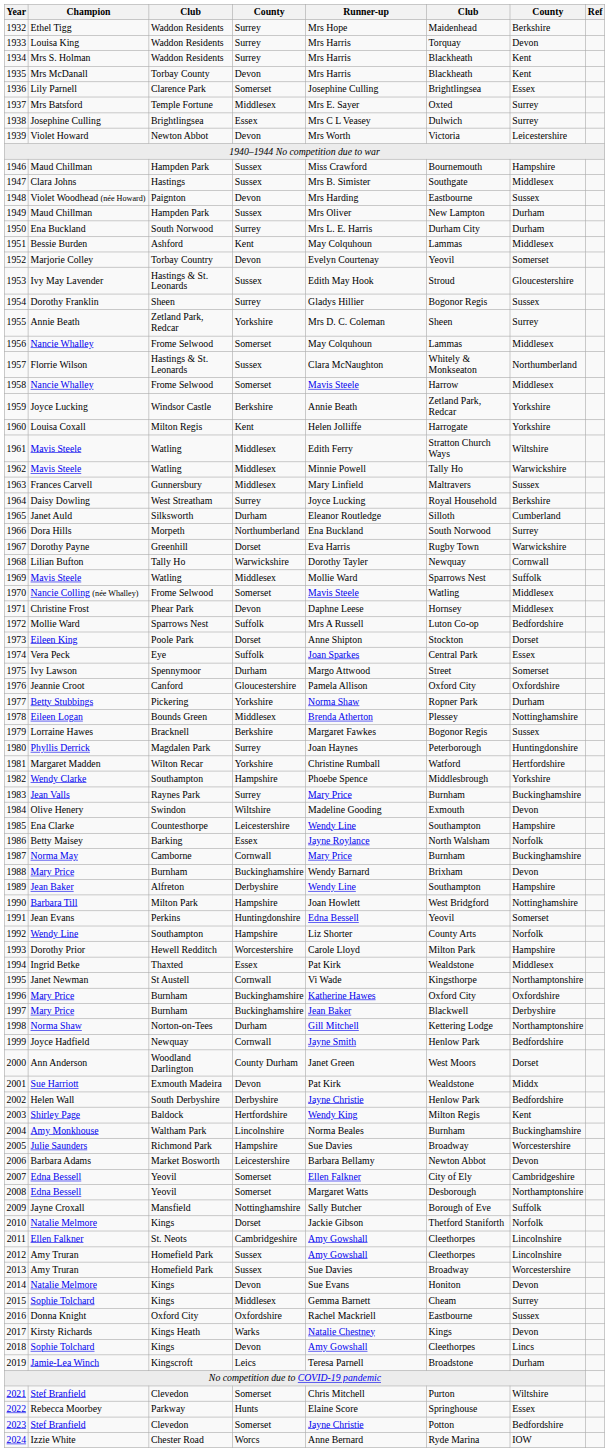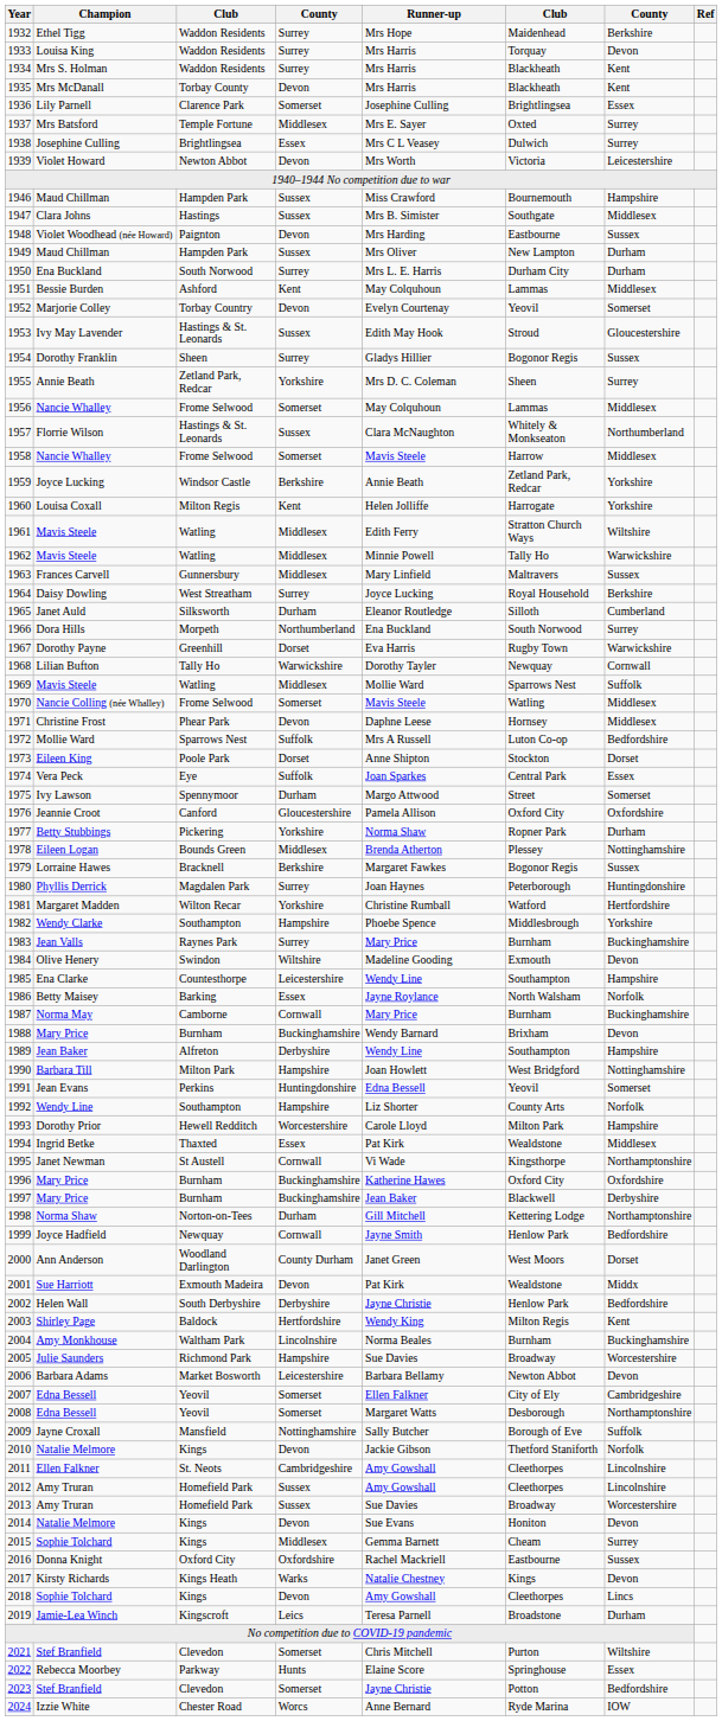 <table class="wikitable">
 <tr>
 <th width="30">Year</th>
 <th width="190">Champion</th>
 <th width="130">Club</th>
 <th width="80">County</th>
 <th width="190">Runner-up</th>
 <th width="130">Club</th>
 <th width="80">County</th>
 <th width="20">Ref</th>
 </tr>
 <tr>
 <td align=center>1932</td>
 <td>Ethel Tigg</td>
 <td>Waddon Residents</td>
 <td>Surrey</td>
 <td>Mrs Hope</td>
 <td>Maidenhead</td>
 <td>Berkshire</td>
 <td></td>
 </tr>
 <tr>
 <td align=center>1933</td>
 <td>Louisa King</td>
 <td>Waddon Residents</td>
 <td>Surrey</td>
 <td>Mrs Harris</td>
 <td>Torquay</td>
 <td>Devon</td>
 <td></td>
 </tr>
 <tr>
 <td align=center>1934</td>
 <td>Mrs S. Holman</td>
 <td>Waddon Residents</td>
 <td>Surrey</td>
 <td>Mrs Harris</td>
 <td>Blackheath</td>
 <td>Kent</td>
 <td></td>
 </tr>
 <tr>
 <td align=center>1935</td>
 <td>Mrs McDanall</td>
 <td>Torbay County</td>
 <td>Devon</td>
 <td>Mrs Harris</td>
 <td>Blackheath</td>
 <td>Kent</td>
 <td></td>
 </tr>
 <tr>
 <td align=center>1936</td>
 <td>Lily Parnell</td>
 <td>Clarence Park</td>
 <td>Somerset</td>
 <td>Josephine Culling</td>
 <td>Brightlingsea</td>
 <td>Essex</td>
 <td></td>
 </tr>
 <tr>
 <td align=center>1937</td>
 <td>Mrs Batsford</td>
 <td>Temple Fortune</td>
 <td>Middlesex</td>
 <td>Mrs E. Sayer</td>
 <td>Oxted</td>
 <td>Surrey</td>
 <td></td>
 </tr>
 <tr>
 <td align=center>1938</td>
 <td>Josephine Culling</td>
 <td>Brightlingsea</td>
 <td>Essex</td>
 <td>Mrs C L Veasey</td>
 <td>Dulwich</td>
 <td>Surrey</td>
 <td></td>
 </tr>
 <tr>
 <td align=center>1939</td>
 <td>Violet Howard</td>
 <td>Newton Abbot</td>
 <td>Devon</td>
 <td>Mrs Worth</td>
 <td>Victoria</td>
 <td>Leicestershire</td>
 <td></td>
 </tr>
 <tr align=center>
 <td colspan=8 bgcolor="ececec"><em>1940–1944 No competition due to war</em></td>
 </tr>
 <tr>
 <td align=center>1946</td>
 <td>Maud Chillman</td>
 <td>Hampden Park</td>
 <td>Sussex</td>
 <td>Miss Crawford</td>
 <td>Bournemouth</td>
 <td>Hampshire</td>
 <td></td>
 </tr>
 <tr>
 <td align=center>1947</td>
 <td>Clara Johns</td>
 <td>Hastings</td>
 <td>Sussex</td>
 <td>Mrs B. Simister</td>
 <td>Southgate</td>
 <td>Middlesex</td>
 <td></td>
 </tr>
 <tr>
 <td align=center>1948</td>
 <td>Violet Woodhead <small>(née Howard)</small></td>
 <td>Paignton</td>
 <td>Devon</td>
 <td>Mrs Harding</td>
 <td>Eastbourne</td>
 <td>Sussex</td>
 <td></td>
 </tr>
 <tr>
 <td align=center>1949</td>
 <td>Maud Chillman</td>
 <td>Hampden Park</td>
 <td>Sussex</td>
 <td>Mrs Oliver</td>
 <td>New Lampton</td>
 <td>Durham</td>
 <td></td>
 </tr>
 <tr>
 <td align=center>1950</td>
 <td>Ena Buckland</td>
 <td>South Norwood</td>
 <td>Surrey</td>
 <td>Mrs L. E. Harris</td>
 <td>Durham City</td>
 <td>Durham</td>
 <td></td>
 </tr>
 <tr>
 <td align=center>1951</td>
 <td>Bessie Burden</td>
 <td>Ashford</td>
 <td>Kent</td>
 <td>May Colquhoun</td>
 <td>Lammas</td>
 <td>Middlesex</td>
 <td></td>
 </tr>
 <tr>
 <td align=center>1952</td>
 <td>Marjorie Colley</td>
 <td>Torbay Country</td>
 <td>Devon</td>
 <td>Evelyn Courtenay</td>
 <td>Yeovil</td>
 <td>Somerset</td>
 <td></td>
 </tr>
 <tr>
 <td align=center>1953</td>
 <td>Ivy May Lavender</td>
 <td>Hastings & St. Leonards</td>
 <td>Sussex</td>
 <td>Edith May Hook</td>
 <td>Stroud</td>
 <td>Gloucestershire</td>
 <td></td>
 </tr>
 <tr>
 <td align=center>1954</td>
 <td>Dorothy Franklin</td>
 <td>Sheen</td>
 <td>Surrey</td>
 <td>Gladys Hillier</td>
 <td>Bogonor Regis</td>
 <td>Sussex</td>
 <td></td>
 </tr>
 <tr>
 <td align=center>1955</td>
 <td>Annie Beath</td>
 <td>Zetland Park, Redcar</td>
 <td>Yorkshire</td>
 <td>Mrs D. C. Coleman</td>
 <td>Sheen</td>
 <td>Surrey</td>
 <td></td>
 </tr>
 <tr>
 <td align=center>1956</td>
 <td><a href='#'>Nancie Whalley</a></td>
 <td>Frome Selwood</td>
 <td>Somerset</td>
 <td>May Colquhoun</td>
 <td>Lammas</td>
 <td>Middlesex</td>
 <td></td>
 </tr>
 <tr>
 <td align=center>1957</td>
 <td>Florrie Wilson</td>
 <td>Hastings & St. Leonards</td>
 <td>Sussex</td>
 <td>Clara McNaughton</td>
 <td>Whitely & Monkseaton</td>
 <td>Northumberland</td>
 <td></td>
 </tr>
 <tr>
 <td align=center>1958</td>
 <td><a href='#'>Nancie Whalley</a></td>
 <td>Frome Selwood</td>
 <td>Somerset</td>
 <td><a href='#'>Mavis Steele</a></td>
 <td>Harrow</td>
 <td>Middlesex</td>
 <td></td>
 </tr>
 <tr>
 <td align=center>1959</td>
 <td>Joyce Lucking</td>
 <td>Windsor Castle</td>
 <td>Berkshire</td>
 <td>Annie Beath</td>
 <td>Zetland Park, Redcar</td>
 <td>Yorkshire</td>
 <td></td>
 </tr>
 <tr>
 <td align=center>1960</td>
 <td>Louisa Coxall</td>
 <td>Milton Regis</td>
 <td>Kent</td>
 <td>Helen Jolliffe</td>
 <td>Harrogate</td>
 <td>Yorkshire</td>
 <td></td>
 </tr>
 <tr>
 <td align=center>1961</td>
 <td><a href='#'>Mavis Steele</a></td>
 <td>Watling</td>
 <td>Middlesex</td>
 <td>Edith Ferry</td>
 <td>Stratton Church Ways</td>
 <td>Wiltshire</td>
 <td></td>
 </tr>
 <tr>
 <td align=center>1962</td>
 <td><a href='#'>Mavis Steele</a></td>
 <td>Watling</td>
 <td>Middlesex</td>
 <td>Minnie Powell</td>
 <td>Tally Ho</td>
 <td>Warwickshire</td>
 <td></td>
 </tr>
 <tr>
 <td align=center>1963</td>
 <td>Frances Carvell</td>
 <td>Gunnersbury</td>
 <td>Middlesex</td>
 <td>Mary Linfield</td>
 <td>Maltravers</td>
 <td>Sussex</td>
 <td></td>
 </tr>
 <tr>
 <td align=center>1964</td>
 <td>Daisy Dowling</td>
 <td>West Streatham</td>
 <td>Surrey</td>
 <td>Joyce Lucking</td>
 <td>Royal Household</td>
 <td>Berkshire</td>
 <td></td>
 </tr>
 <tr>
 <td align=center>1965</td>
 <td>Janet Auld</td>
 <td>Silksworth</td>
 <td>Durham</td>
 <td>Eleanor Routledge</td>
 <td>Silloth</td>
 <td>Cumberland</td>
 <td></td>
 </tr>
 <tr>
 <td align=center>1966</td>
 <td>Dora Hills</td>
 <td>Morpeth</td>
 <td>Northumberland</td>
 <td>Ena Buckland</td>
 <td>South Norwood</td>
 <td>Surrey</td>
 <td></td>
 </tr>
 <tr>
 <td align=center>1967</td>
 <td>Dorothy Payne</td>
 <td>Greenhill</td>
 <td>Dorset</td>
 <td>Eva Harris</td>
 <td>Rugby Town</td>
 <td>Warwickshire</td>
 <td></td>
 </tr>
 <tr>
 <td align=center>1968</td>
 <td>Lilian Bufton</td>
 <td>Tally Ho</td>
 <td>Warwickshire</td>
 <td>Dorothy Tayler</td>
 <td>Newquay</td>
 <td>Cornwall</td>
 <td></td>
 </tr>
 <tr>
 <td align=center>1969</td>
 <td><a href='#'>Mavis Steele</a></td>
 <td>Watling</td>
 <td>Middlesex</td>
 <td>Mollie Ward</td>
 <td>Sparrows Nest</td>
 <td>Suffolk</td>
 <td></td>
 </tr>
 <tr>
 <td align=center>1970</td>
 <td><a href='#'>Nancie Colling</a> <small>(née Whalley)</small></td>
 <td>Frome Selwood</td>
 <td>Somerset</td>
 <td><a href='#'>Mavis Steele</a></td>
 <td>Watling</td>
 <td>Middlesex</td>
 <td></td>
 </tr>
 <tr>
 <td align=center>1971</td>
 <td>Christine Frost</td>
 <td>Phear Park</td>
 <td>Devon</td>
 <td>Daphne Leese</td>
 <td>Hornsey</td>
 <td>Middlesex</td>
 <td></td>
 </tr>
 <tr>
 <td align=center>1972</td>
 <td>Mollie Ward</td>
 <td>Sparrows Nest</td>
 <td>Suffolk</td>
 <td>Mrs A Russell</td>
 <td>Luton Co-op</td>
 <td>Bedfordshire</td>
 <td></td>
 </tr>
 <tr>
 <td align=center>1973</td>
 <td><a href='#'>Eileen King</a></td>
 <td>Poole Park</td>
 <td>Dorset</td>
 <td>Anne Shipton</td>
 <td>Stockton</td>
 <td>Dorset</td>
 <td></td>
 </tr>
 <tr>
 <td align=center>1974</td>
 <td>Vera Peck</td>
 <td>Eye</td>
 <td>Suffolk</td>
 <td><a href='#'>Joan Sparkes</a></td>
 <td>Central Park</td>
 <td>Essex</td>
 <td></td>
 </tr>
 <tr>
 <td align=center>1975</td>
 <td>Ivy Lawson</td>
 <td>Spennymoor</td>
 <td>Durham</td>
 <td>Margo Attwood</td>
 <td>Street</td>
 <td>Somerset</td>
 <td></td>
 </tr>
 <tr>
 <td align=center>1976</td>
 <td>Jeannie Croot</td>
 <td>Canford</td>
 <td>Gloucestershire</td>
 <td>Pamela Allison</td>
 <td>Oxford City</td>
 <td>Oxfordshire</td>
 <td></td>
 </tr>
 <tr>
 <td align=center>1977</td>
 <td><a href='#'>Betty Stubbings</a></td>
 <td>Pickering</td>
 <td>Yorkshire</td>
 <td><a href='#'>Norma Shaw</a></td>
 <td>Ropner Park</td>
 <td>Durham</td>
 <td></td>
 </tr>
 <tr>
 <td align=center>1978</td>
 <td><a href='#'>Eileen Logan</a></td>
 <td>Bounds Green</td>
 <td>Middlesex</td>
 <td><a href='#'>Brenda Atherton</a></td>
 <td>Plessey</td>
 <td>Nottinghamshire</td>
 <td></td>
 </tr>
 <tr>
 <td align=center>1979</td>
 <td>Lorraine Hawes</td>
 <td>Bracknell</td>
 <td>Berkshire</td>
 <td>Margaret Fawkes</td>
 <td>Bogonor Regis</td>
 <td>Sussex</td>
 <td></td>
 </tr>
 <tr>
 <td align=center>1980</td>
 <td><a href='#'>Phyllis Derrick</a></td>
 <td>Magdalen Park</td>
 <td>Surrey</td>
 <td>Joan Haynes</td>
 <td>Peterborough</td>
 <td>Huntingdonshire</td>
 <td></td>
 </tr>
 <tr>
 <td align=center>1981</td>
 <td>Margaret Madden</td>
 <td>Wilton Recar</td>
 <td>Yorkshire</td>
 <td>Christine Rumball</td>
 <td>Watford</td>
 <td>Hertfordshire</td>
 <td></td>
 </tr>
 <tr>
 <td align=center>1982</td>
 <td><a href='#'>Wendy Clarke</a></td>
 <td>Southampton</td>
 <td>Hampshire</td>
 <td>Phoebe Spence</td>
 <td>Middlesbrough</td>
 <td>Yorkshire</td>
 <td></td>
 </tr>
 <tr>
 <td align=center>1983</td>
 <td><a href='#'>Jean Valls</a></td>
 <td>Raynes Park</td>
 <td>Surrey</td>
 <td><a href='#'>Mary Price</a></td>
 <td>Burnham</td>
 <td>Buckinghamshire</td>
 <td></td>
 </tr>
 <tr>
 <td align=center>1984</td>
 <td>Olive Henery</td>
 <td>Swindon</td>
 <td>Wiltshire</td>
 <td>Madeline Gooding</td>
 <td>Exmouth</td>
 <td>Devon</td>
 <td></td>
 </tr>
 <tr>
 <td align=center>1985</td>
 <td>Ena Clarke</td>
 <td>Countesthorpe</td>
 <td>Leicestershire</td>
 <td><a href='#'>Wendy Line</a></td>
 <td>Southampton</td>
 <td>Hampshire</td>
 <td></td>
 </tr>
 <tr>
 <td align=center>1986</td>
 <td>Betty Maisey</td>
 <td>Barking</td>
 <td>Essex</td>
 <td><a href='#'>Jayne Roylance</a></td>
 <td>North Walsham</td>
 <td>Norfolk</td>
 <td></td>
 </tr>
 <tr>
 <td align=center>1987</td>
 <td><a href='#'>Norma May</a></td>
 <td>Camborne</td>
 <td>Cornwall</td>
 <td><a href='#'>Mary Price</a></td>
 <td>Burnham</td>
 <td>Buckinghamshire</td>
 <td></td>
 </tr>
 <tr>
 <td align=center>1988</td>
 <td><a href='#'>Mary Price</a></td>
 <td>Burnham</td>
 <td>Buckinghamshire</td>
 <td>Wendy Barnard</td>
 <td>Brixham</td>
 <td>Devon</td>
 <td></td>
 </tr>
 <tr>
 <td align=center>1989</td>
 <td><a href='#'>Jean Baker</a></td>
 <td>Alfreton</td>
 <td>Derbyshire</td>
 <td><a href='#'>Wendy Line</a></td>
 <td>Southampton</td>
 <td>Hampshire</td>
 <td></td>
 </tr>
 <tr>
 <td align=center>1990</td>
 <td><a href='#'>Barbara Till</a></td>
 <td>Milton Park</td>
 <td>Hampshire</td>
 <td>Joan Howlett</td>
 <td>West Bridgford</td>
 <td>Nottinghamshire</td>
 <td></td>
 </tr>
 <tr>
 <td align=center>1991</td>
 <td>Jean Evans</td>
 <td>Perkins</td>
 <td>Huntingdonshire</td>
 <td><a href='#'>Edna Bessell</a></td>
 <td>Yeovil</td>
 <td>Somerset</td>
 <td></td>
 </tr>
 <tr>
 <td align=center>1992</td>
 <td><a href='#'>Wendy Line</a></td>
 <td>Southampton</td>
 <td>Hampshire</td>
 <td>Liz Shorter</td>
 <td>County Arts</td>
 <td>Norfolk</td>
 <td></td>
 </tr>
 <tr>
 <td align=center>1993</td>
 <td>Dorothy Prior</td>
 <td>Hewell Redditch</td>
 <td>Worcestershire</td>
 <td>Carole Lloyd</td>
 <td>Milton Park</td>
 <td>Hampshire</td>
 <td></td>
 </tr>
 <tr>
 <td align=center>1994</td>
 <td>Ingrid Betke</td>
 <td>Thaxted</td>
 <td>Essex</td>
 <td>Pat Kirk</td>
 <td>Wealdstone</td>
 <td>Middlesex</td>
 <td></td>
 </tr>
 <tr>
 <td align=center>1995</td>
 <td>Janet Newman</td>
 <td>St Austell</td>
 <td>Cornwall</td>
 <td>Vi Wade</td>
 <td>Kingsthorpe</td>
 <td>Northamptonshire</td>
 <td></td>
 </tr>
 <tr>
 <td align=center>1996</td>
 <td><a href='#'>Mary Price</a></td>
 <td>Burnham</td>
 <td>Buckinghamshire</td>
 <td><a href='#'>Katherine Hawes</a></td>
 <td>Oxford City</td>
 <td>Oxfordshire</td>
 <td></td>
 </tr>
 <tr>
 <td align=center>1997</td>
 <td><a href='#'>Mary Price</a></td>
 <td>Burnham</td>
 <td>Buckinghamshire</td>
 <td><a href='#'>Jean Baker</a></td>
 <td>Blackwell</td>
 <td>Derbyshire</td>
 <td></td>
 </tr>
 <tr>
 <td align=center>1998</td>
 <td><a href='#'>Norma Shaw</a></td>
 <td>Norton-on-Tees</td>
 <td>Durham</td>
 <td><a href='#'>Gill Mitchell</a></td>
 <td>Kettering Lodge</td>
 <td>Northamptonshire</td>
 <td></td>
 </tr>
 <tr>
 <td align=center>1999</td>
 <td>Joyce Hadfield</td>
 <td>Newquay</td>
 <td>Cornwall</td>
 <td><a href='#'>Jayne Smith</a></td>
 <td>Henlow Park</td>
 <td>Bedfordshire</td>
 <td></td>
 </tr>
 <tr>
 <td align=center>2000</td>
 <td>Ann Anderson</td>
 <td>Woodland Darlington</td>
 <td>County Durham</td>
 <td>Janet Green</td>
 <td>West Moors</td>
 <td>Dorset</td>
 <td></td>
 </tr>
 <tr>
 <td align=center>2001</td>
 <td><a href='#'>Sue Harriott</a></td>
 <td>Exmouth Madeira</td>
 <td>Devon</td>
 <td>Pat Kirk</td>
 <td>Wealdstone</td>
 <td>Middx</td>
 <td></td>
 </tr>
 <tr>
 <td align=center>2002</td>
 <td>Helen Wall</td>
 <td>South Derbyshire</td>
 <td>Derbyshire</td>
 <td><a href='#'>Jayne Christie</a></td>
 <td>Henlow Park</td>
 <td>Bedfordshire</td>
 <td></td>
 </tr>
 <tr>
 <td align=center>2003</td>
 <td><a href='#'>Shirley Page</a></td>
 <td>Baldock</td>
 <td>Hertfordshire</td>
 <td><a href='#'>Wendy King</a></td>
 <td>Milton Regis</td>
 <td>Kent</td>
 <td></td>
 </tr>
 <tr>
 <td align=center>2004</td>
 <td><a href='#'>Amy Monkhouse</a></td>
 <td>Waltham Park</td>
 <td>Lincolnshire</td>
 <td>Norma Beales</td>
 <td>Burnham</td>
 <td>Buckinghamshire</td>
 <td></td>
 </tr>
 <tr>
 <td align=center>2005</td>
 <td><a href='#'>Julie Saunders</a></td>
 <td>Richmond Park</td>
 <td>Hampshire</td>
 <td>Sue Davies</td>
 <td>Broadway</td>
 <td>Worcestershire</td>
 <td></td>
 </tr>
 <tr>
 <td align=center>2006</td>
 <td>Barbara Adams</td>
 <td>Market Bosworth</td>
 <td>Leicestershire</td>
 <td>Barbara Bellamy</td>
 <td>Newton Abbot</td>
 <td>Devon</td>
 <td></td>
 </tr>
 <tr>
 <td align=center>2007</td>
 <td><a href='#'>Edna Bessell</a></td>
 <td>Yeovil</td>
 <td>Somerset</td>
 <td><a href='#'>Ellen Falkner</a></td>
 <td>City of Ely</td>
 <td>Cambridgeshire</td>
 <td></td>
 </tr>
 <tr>
 <td align=center>2008</td>
 <td><a href='#'>Edna Bessell</a></td>
 <td>Yeovil</td>
 <td>Somerset</td>
 <td>Margaret Watts</td>
 <td>Desborough</td>
 <td>Northamptonshire</td>
 <td></td>
 </tr>
 <tr>
 <td align=center>2009</td>
 <td>Jayne Croxall</td>
 <td>Mansfield</td>
 <td>Nottinghamshire</td>
 <td>Sally Butcher</td>
 <td>Borough of Eve</td>
 <td>Suffolk</td>
 <td></td>
 </tr>
 <tr>
 <td align=center>2010</td>
 <td><a href='#'>Natalie Melmore</a></td>
 <td>Kings</td>
-<td>Dorset</td>
+<td>Devon</td>
 <td>Jackie Gibson</td>
 <td>Thetford Staniforth</td>
 <td>Norfolk</td>
 <td></td>
 </tr>
 <tr>
 <td align=center>2011</td>
 <td><a href='#'>Ellen Falkner</a></td>
 <td>St. Neots</td>
 <td>Cambridgeshire</td>
 <td><a href='#'>Amy Gowshall</a></td>
 <td>Cleethorpes</td>
 <td>Lincolnshire</td>
 <td></td>
 </tr>
 <tr>
 <td align=center>2012</td>
 <td>Amy Truran</td>
 <td>Homefield Park</td>
 <td>Sussex</td>
 <td><a href='#'>Amy Gowshall</a></td>
 <td>Cleethorpes</td>
 <td>Lincolnshire</td>
 <td></td>
 </tr>
 <tr>
 <td align=center>2013</td>
 <td>Amy Truran</td>
 <td>Homefield Park</td>
 <td>Sussex</td>
 <td>Sue Davies</td>
 <td>Broadway</td>
 <td>Worcestershire</td>
 <td></td>
 </tr>
 <tr>
 <td align=center>2014</td>
 <td><a href='#'>Natalie Melmore</a></td>
 <td>Kings</td>
 <td>Devon</td>
 <td>Sue Evans</td>
 <td>Honiton</td>
 <td>Devon</td>
 <td></td>
 </tr>
 <tr>
 <td align=center>2015</td>
 <td><a href='#'>Sophie Tolchard</a></td>
 <td>Kings</td>
 <td>Middlesex</td>
 <td>Gemma Barnett</td>
 <td>Cheam</td>
 <td>Surrey</td>
 <td></td>
 </tr>
 <tr>
 <td align=center>2016</td>
 <td>Donna Knight</td>
 <td>Oxford City</td>
 <td>Oxfordshire</td>
 <td>Rachel Mackriell</td>
 <td>Eastbourne</td>
 <td>Sussex</td>
 <td></td>
 </tr>
 <tr>
 <td align=center>2017</td>
 <td>Kirsty Richards</td>
 <td>Kings Heath</td>
 <td>Warks</td>
 <td><a href='#'>Natalie Chestney</a></td>
 <td>Kings</td>
 <td>Devon</td>
 <td></td>
 </tr>
 <tr>
 <td align=center>2018</td>
 <td><a href='#'>Sophie Tolchard</a></td>
 <td>Kings</td>
 <td>Devon</td>
 <td><a href='#'>Amy Gowshall</a></td>
 <td>Cleethorpes</td>
 <td>Lincs</td>
 <td></td>
 </tr>
 <tr>
 <td align=center>2019</td>
 <td><a href='#'>Jamie-Lea Winch</a></td>
 <td>Kingscroft</td>
 <td>Leics</td>
 <td>Teresa Parnell</td>
 <td>Broadstone</td>
 <td>Durham</td>
 <td></td>
 </tr>
 <tr align=center>
 <td colspan=7 bgcolor="ececec"><em>No competition due to <a href='#'>COVID-19 pandemic</a></em></td>
 <td align=left></td>
 </tr>
 <tr>
 <td align=center><a href='#'>2021</a></td>
 <td><a href='#'>Stef Branfield</a></td>
 <td>Clevedon</td>
 <td>Somerset</td>
 <td>Chris Mitchell</td>
 <td>Purton</td>
 <td>Wiltshire</td>
 <td></td>
 </tr>
 <tr>
 <td align=center><a href='#'>2022</a></td>
 <td>Rebecca Moorbey</td>
 <td>Parkway</td>
 <td>Hunts</td>
 <td>Elaine Score</td>
 <td>Springhouse</td>
 <td>Essex</td>
 <td></td>
 </tr>
 <tr>
 <td align=center><a href='#'>2023</a></td>
 <td><a href='#'>Stef Branfield</a></td>
 <td>Clevedon</td>
 <td>Somerset</td>
 <td><a href='#'>Jayne Christie</a></td>
 <td>Potton</td>
 <td>Bedfordshire</td>
 <td></td>
 </tr>
 <tr>
 <td align=center><a href='#'>2024</a></td>
 <td>Izzie White</td>
 <td>Chester Road</td>
 <td>Worcs</td>
 <td>Anne Bernard</td>
 <td>Ryde Marina</td>
 <td>IOW</td>
 <td></td>
 </tr>
 </table>
